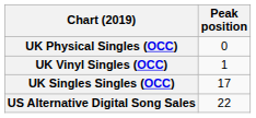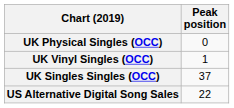 <table class="wikitable plainrowheaders" style="text-align:center">
 <tr>
 <th>Chart (2019)</th>
 <th>Peak<br>position</th>
 </tr>
 <tr>
 <th scope="row">UK Physical Singles (<a href='#'>OCC</a>)</th>
 <td>0</td>
 </tr>
 <tr>
 <th scope="row">UK Vinyl Singles (<a href='#'>OCC</a>)</th>
 <td>1</td>
 </tr>
 <tr>
 <th scope="row">UK Singles Singles (<a href='#'>OCC</a>)</th>
-<td>17</td>
+<td>37</td>
 </tr>
 <tr>
 <th scope="row">US Alternative Digital Song Sales</th>
 <td>22</td>
 </tr>
 </table>
